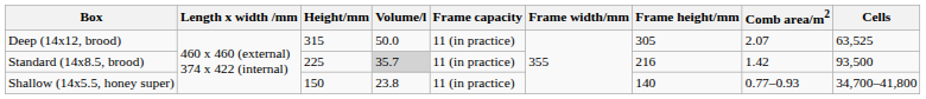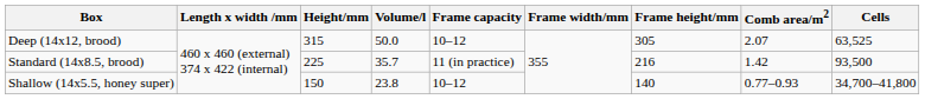 <table class="wikitable">
 <tr>
 <th>Box</th>
 <th>Length x width /mm</th>
 <th>Height/mm</th>
 <th>Volume/l</th>
 <th>Frame capacity</th>
 <th>Frame width/mm</th>
 <th>Frame height/mm</th>
 <th>Comb area/m<sup>2</sup></th>
 <th>Cells</th>
 </tr>
 <tr>
 <td>Deep (14x12, brood)</td>
 <td rowspan="3">460 x 460 (external)<br>374 x 422 (internal)</td>
 <td>315</td>
 <td>50.0</td>
-<td>11 (in practice)</td>
+<td>10–12</td>
 <td rowspan="3">355</td>
 <td>305</td>
 <td>2.07</td>
 <td>63,525</td>
 </tr>
 <tr>
 <td>Standard (14x8.5, brood)</td>
 <td>225</td>
-<td style="background: lightgrey;">35.7</td>
+<td>35.7</td>
 <td>11 (in practice)</td>
 <td>216</td>
 <td>1.42</td>
 <td>93,500</td>
 </tr>
 <tr>
 <td>Shallow (14x5.5, honey super)</td>
 <td>150</td>
 <td>23.8</td>
-<td>11 (in practice)</td>
+<td>10–12</td>
 <td>140</td>
 <td>0.77–0.93</td>
 <td>34,700–41,800</td>
 </tr>
 </table>
